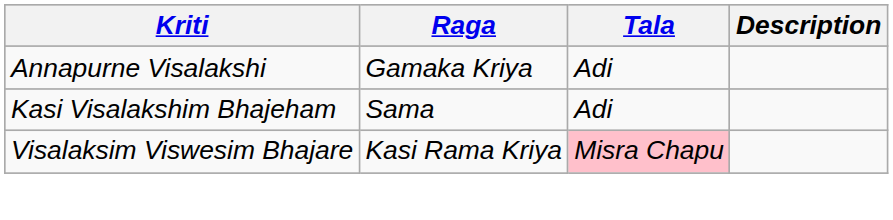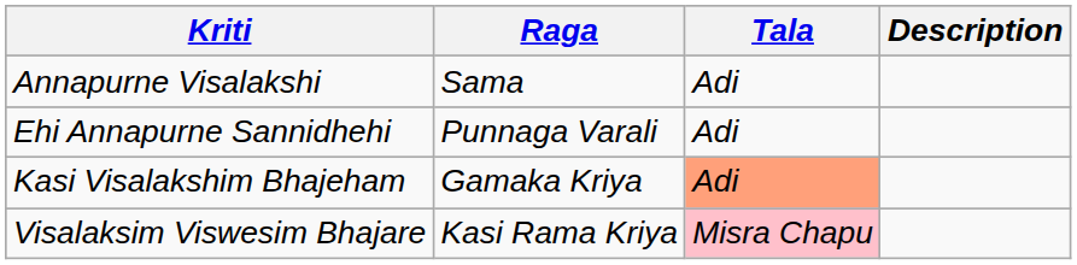 <table class="wikitable">
 <tr>
 <th><em><a href='#'>Kriti</a></em></th>
 <th><em><a href='#'>Raga</a></em></th>
 <th><em><a href='#'>Tala</a></em></th>
 <th><em>Description</em></th>
 </tr>
 <tr>
 <td><em>Annapurne Visalakshi</em></td>
-<td><em>Gamaka Kriya</em></td>
+<td><em>Sama</em></td>
+<td><em>Adi</em></td>
+<td></td>
+</tr>
+<tr>
+<td><em>Ehi Annapurne Sannidhehi</em></td>
+<td><em>Punnaga Varali</em></td>
 <td><em>Adi</em></td>
 <td></td>
 </tr>
 <tr>
 <td><em>Kasi Visalakshim Bhajeham</em></td>
-<td><em>Sama</em></td>
-<td><em>Adi</em></td>
+<td><em>Gamaka Kriya</em></td>
+<td style="background: lightsalmon;"><em>Adi</em></td>
 <td></td>
 </tr>
 <tr>
 <td><em>Visalaksim Viswesim Bhajare</em></td>
 <td><em>Kasi Rama Kriya</em></td>
 <td style="background: pink;"><em>Misra Chapu</em></td>
 <td></td>
 </tr>
 </table>
